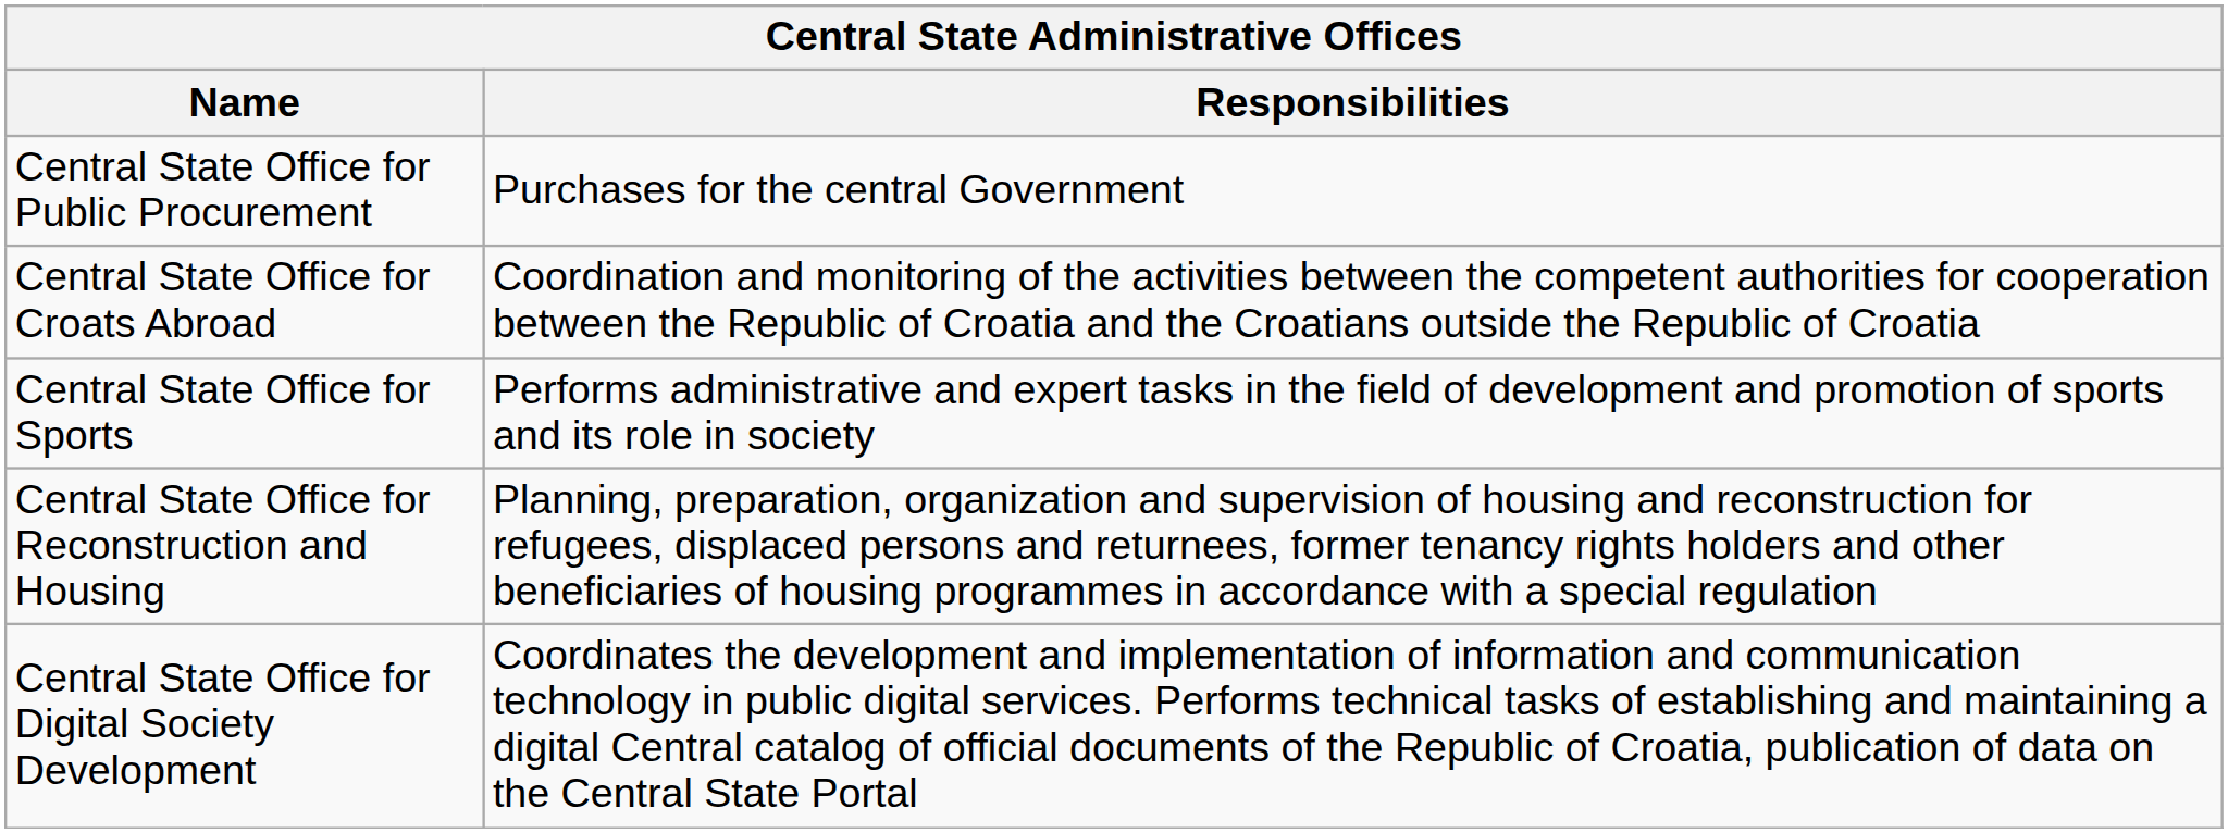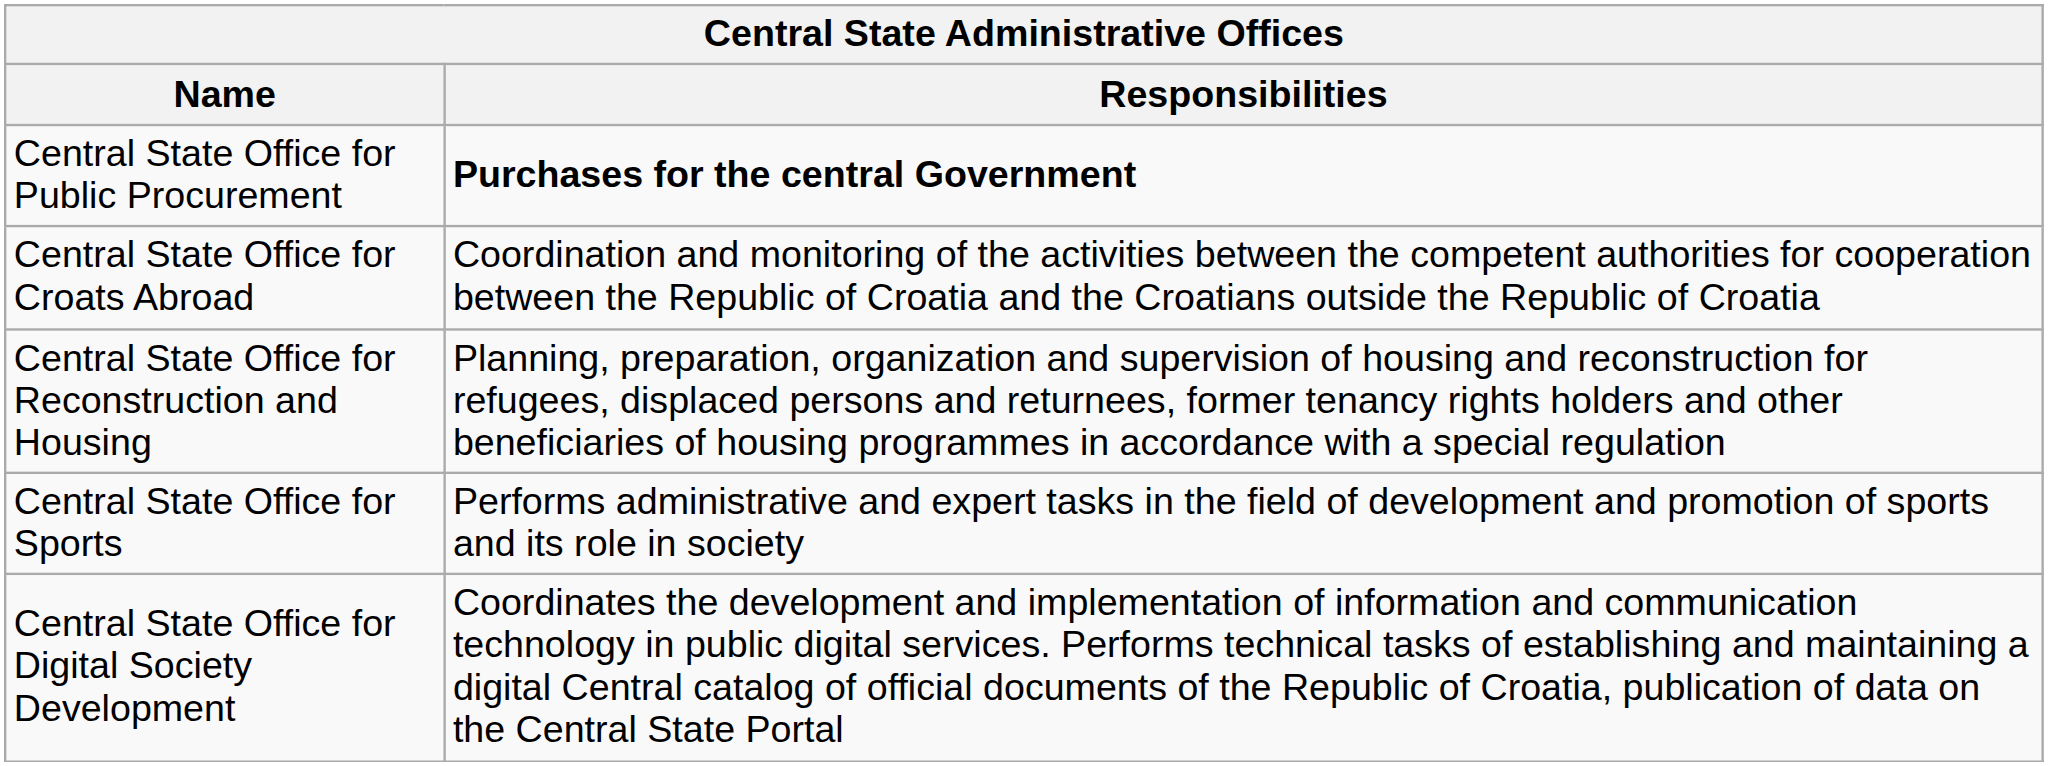 <table class="wikitable collapsible collapsed">
 <tr>
 <th colspan=2>Central State Administrative Offices</th>
 </tr>
 <tr>
 <th>Name</th>
 <th>Responsibilities</th>
 </tr>
 <tr>
 <td>Central State Office for Public Procurement</td>
-<td>Purchases for the central Government</td>
+<td><strong>Purchases for the central Government</strong></td>
 </tr>
 <tr>
 <td>Central State Office for Croats Abroad</td>
 <td>Coordination and monitoring of the activities between the competent authorities for cooperation between the Republic of Croatia and the Croatians outside the Republic of Croatia</td>
 </tr>
 <tr>
+<td>Central State Office for Reconstruction and Housing</td>
+<td>Planning, preparation, organization and supervision of housing and reconstruction for refugees, displaced persons and returnees, former tenancy rights holders and other beneficiaries of housing programmes in accordance with a special regulation</td>
+</tr>
+<tr>
 <td>Central State Office for Sports</td>
 <td>Performs administrative and expert tasks in the field of development and promotion of sports and its role in society</td>
-</tr>
-<tr>
-<td>Central State Office for Reconstruction and Housing</td>
-<td>Planning, preparation, organization and supervision of housing and reconstruction for refugees, displaced persons and returnees, former tenancy rights holders and other beneficiaries of housing programmes in accordance with a special regulation</td>
 </tr>
 <tr>
 <td>Central State Office for Digital Society Development</td>
 <td>Coordinates the development and implementation of information and communication technology in public digital services. Performs technical tasks of establishing and maintaining a digital Central catalog of official documents of the Republic of Croatia, publication of data on the Central State Portal</td>
 </tr>
 <tr>
 </tr>
 </table>
